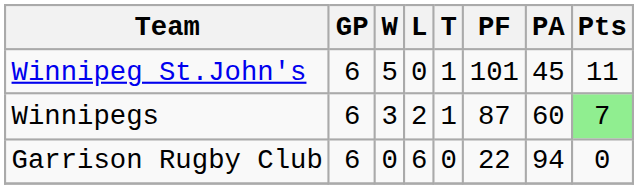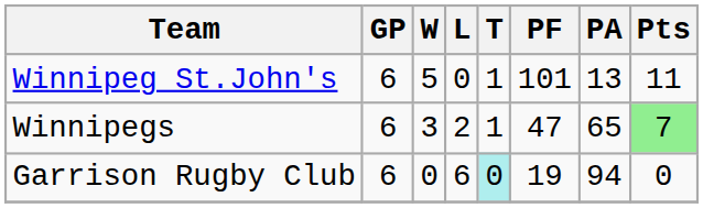 <table class="wikitable">
 <tr>
 <th>Team</th>
 <th>GP</th>
 <th>W</th>
 <th>L</th>
 <th>T</th>
 <th>PF</th>
 <th>PA</th>
 <th>Pts</th>
 </tr>
 <tr align="center">
 <td align="left"><a href='#'>Winnipeg St.John's</a></td>
 <td>6</td>
 <td>5</td>
 <td>0</td>
 <td>1</td>
 <td>101</td>
-<td>45</td>
+<td>13</td>
 <td>11</td>
 </tr>
 <tr align="center">
 <td align="left">Winnipegs</td>
 <td>6</td>
 <td>3</td>
 <td>2</td>
 <td>1</td>
-<td>87</td>
-<td>60</td>
+<td>47</td>
+<td>65</td>
 <td style="background: lightgreen;">7</td>
 </tr>
 <tr align="center">
 <td align="left">Garrison Rugby Club</td>
 <td>6</td>
 <td>0</td>
 <td>6</td>
-<td>0</td>
-<td>22</td>
+<td style="background: paleturquoise;">0</td>
+<td>19</td>
 <td>94</td>
 <td>0</td>
 </tr>
 <tr align="center">
 </tr>
 </table>
